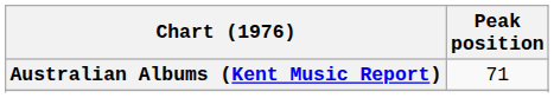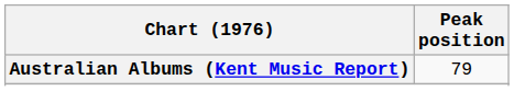 <table class="wikitable sortable plainrowheaders">
 <tr>
 <th>Chart (1976)</th>
 <th>Peak<br>position</th>
 </tr>
 <tr>
 <th scope="row">Australian Albums (<a href='#'>Kent Music Report</a>)</th>
-<td align="center">71</td>
+<td align="center">79</td>
 </tr>
 <tr>
 </tr>
 <tr>
 </tr>
 <tr>
 </tr>
 </table>
